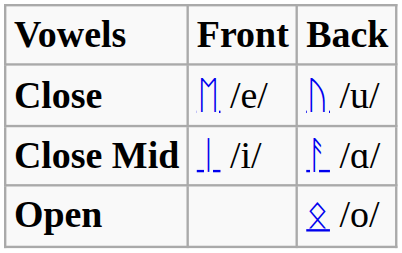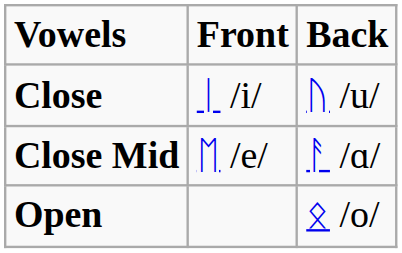 <table class="wikitable">
 <tr>
 <td><strong>Vowels</strong></td>
 <td><strong>Front</strong></td>
 <td><strong>Back</strong></td>
 </tr>
 <tr>
 <td><strong>Close</strong></td>
-<td><a href='#'>ᛖ</a> /e/</td>
+<td><a href='#'>ᛁ</a> /i/</td>
 <td><a href='#'>ᚢ</a> /u/</td>
 </tr>
 <tr>
 <td><strong>Close Mid</strong></td>
-<td><a href='#'>ᛁ</a> /i/</td>
+<td><a href='#'>ᛖ</a> /e/</td>
 <td><a href='#'>ᚨ</a> /ɑ/</td>
 </tr>
 <tr>
 <td><strong>Open</strong></td>
 <td></td>
 <td><a href='#'>ᛟ</a> /o/</td>
 </tr>
 </table>
